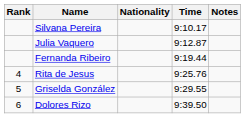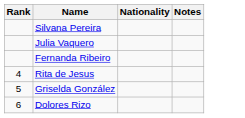 <table class="wikitable sortable" style="text-align:center">
 <tr>
 <th>Rank</th>
 <th>Name</th>
 <th>Nationality</th>
-<th>Time</th>
 <th>Notes</th>
 </tr>
 <tr>
 <td align=center></td>
 <td align=left><a href='#'>Silvana Pereira</a></td>
 <td align=left></td>
-<td>9:10.17</td>
 <td></td>
 </tr>
 <tr>
 <td align=center></td>
 <td align=left><a href='#'>Julia Vaquero</a></td>
 <td align=left></td>
-<td>9:12.87</td>
 <td></td>
 </tr>
 <tr>
 <td align=center></td>
 <td align=left><a href='#'>Fernanda Ribeiro</a></td>
 <td align=left></td>
-<td>9:19.44</td>
 <td></td>
 </tr>
 <tr>
 <td align=center>4</td>
 <td align=left><a href='#'>Rita de Jesus</a></td>
 <td align=left></td>
-<td>9:25.76</td>
 <td></td>
 </tr>
 <tr>
 <td align=center>5</td>
 <td align=left><a href='#'>Griselda González</a></td>
 <td align=left></td>
-<td>9:29.55</td>
 <td></td>
 </tr>
 <tr>
 <td align=center>6</td>
 <td align=left><a href='#'>Dolores Rizo</a></td>
 <td align=left></td>
-<td>9:39.50</td>
 <td></td>
 </tr>
 </table>
